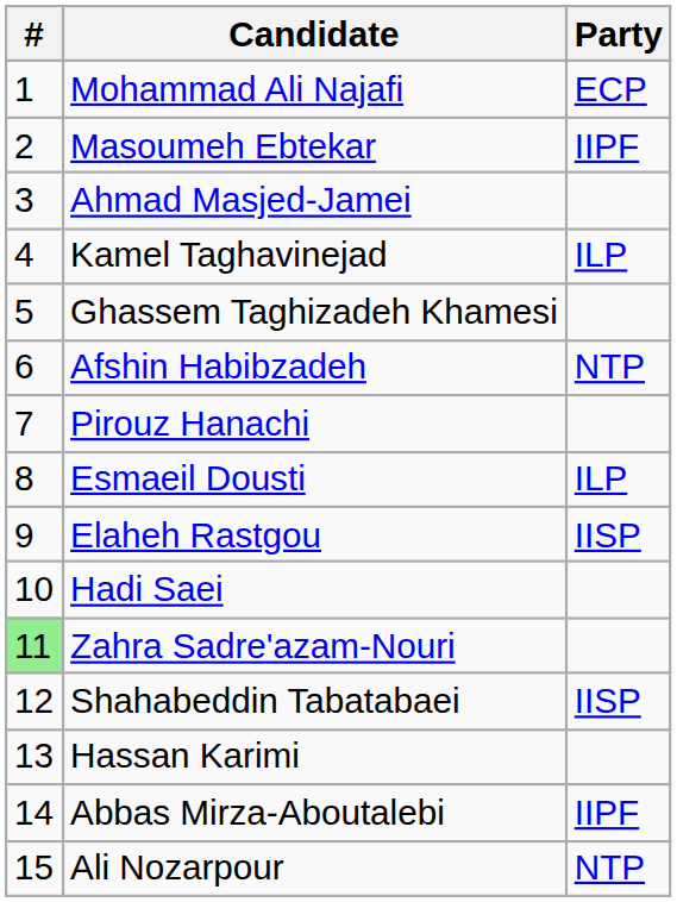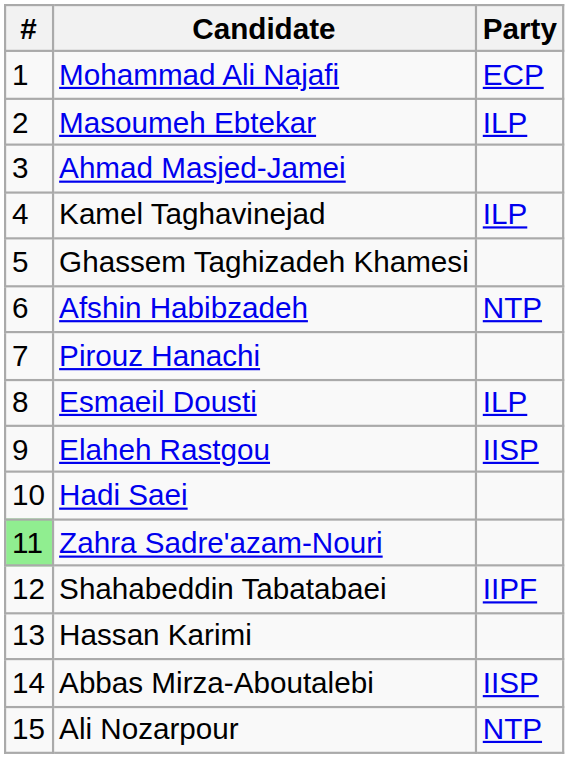 <table class="wikitable" style="font-size: 85%;">
 <tr>
 <th>#</th>
 <th>Candidate</th>
 <th>Party</th>
 </tr>
 <tr>
 <td>1</td>
 <td><a href='#'>Mohammad Ali Najafi</a></td>
 <td><a href='#'>ECP</a></td>
 </tr>
 <tr>
 <td>2</td>
 <td><a href='#'>Masoumeh Ebtekar</a></td>
-<td><a href='#'>IIPF</a></td>
+<td><a href='#'>ILP</a></td>
 </tr>
 <tr>
 <td>3</td>
 <td><a href='#'>Ahmad Masjed-Jamei</a></td>
 <td></td>
 </tr>
 <tr>
 <td>4</td>
 <td>Kamel Taghavinejad</td>
 <td><a href='#'>ILP</a></td>
 </tr>
 <tr>
 <td>5</td>
 <td>Ghassem Taghizadeh Khamesi</td>
 <td></td>
 </tr>
 <tr>
 <td>6</td>
 <td><a href='#'>Afshin Habibzadeh</a></td>
 <td><a href='#'>NTP</a></td>
 </tr>
 <tr>
 <td>7</td>
 <td><a href='#'>Pirouz Hanachi</a></td>
 <td></td>
 </tr>
 <tr>
 <td>8</td>
 <td><a href='#'>Esmaeil Dousti</a></td>
 <td><a href='#'>ILP</a></td>
 </tr>
 <tr>
 <td>9</td>
 <td><a href='#'>Elaheh Rastgou</a></td>
 <td><a href='#'>IISP</a></td>
 </tr>
 <tr>
 <td>10</td>
 <td><a href='#'>Hadi Saei</a></td>
 <td></td>
 </tr>
 <tr>
 <td style="background: lightgreen;">11</td>
 <td><a href='#'>Zahra Sadre'azam-Nouri</a></td>
 <td></td>
 </tr>
 <tr>
 <td>12</td>
 <td>Shahabeddin Tabatabaei</td>
-<td><a href='#'>IISP</a></td>
+<td><a href='#'>IIPF</a></td>
 </tr>
 <tr>
 <td>13</td>
 <td>Hassan Karimi</td>
 <td></td>
 </tr>
 <tr>
 <td>14</td>
 <td>Abbas Mirza-Aboutalebi</td>
-<td><a href='#'>IIPF</a></td>
+<td><a href='#'>IISP</a></td>
 </tr>
 <tr>
 <td>15</td>
 <td>Ali Nozarpour</td>
 <td><a href='#'>NTP</a></td>
 </tr>
 </table>
